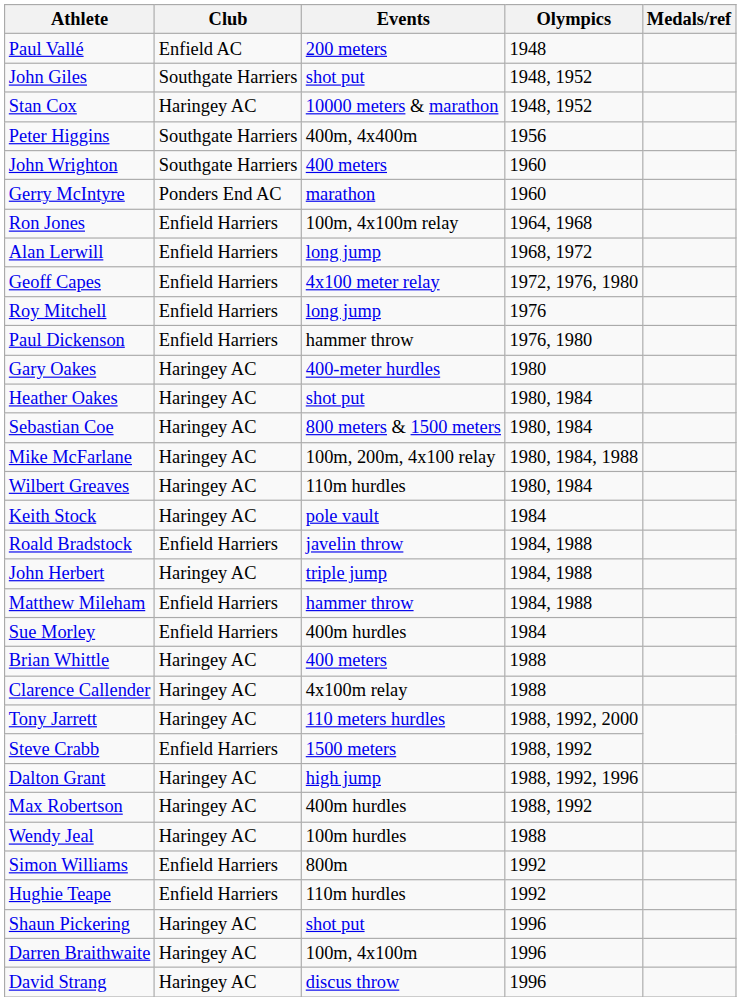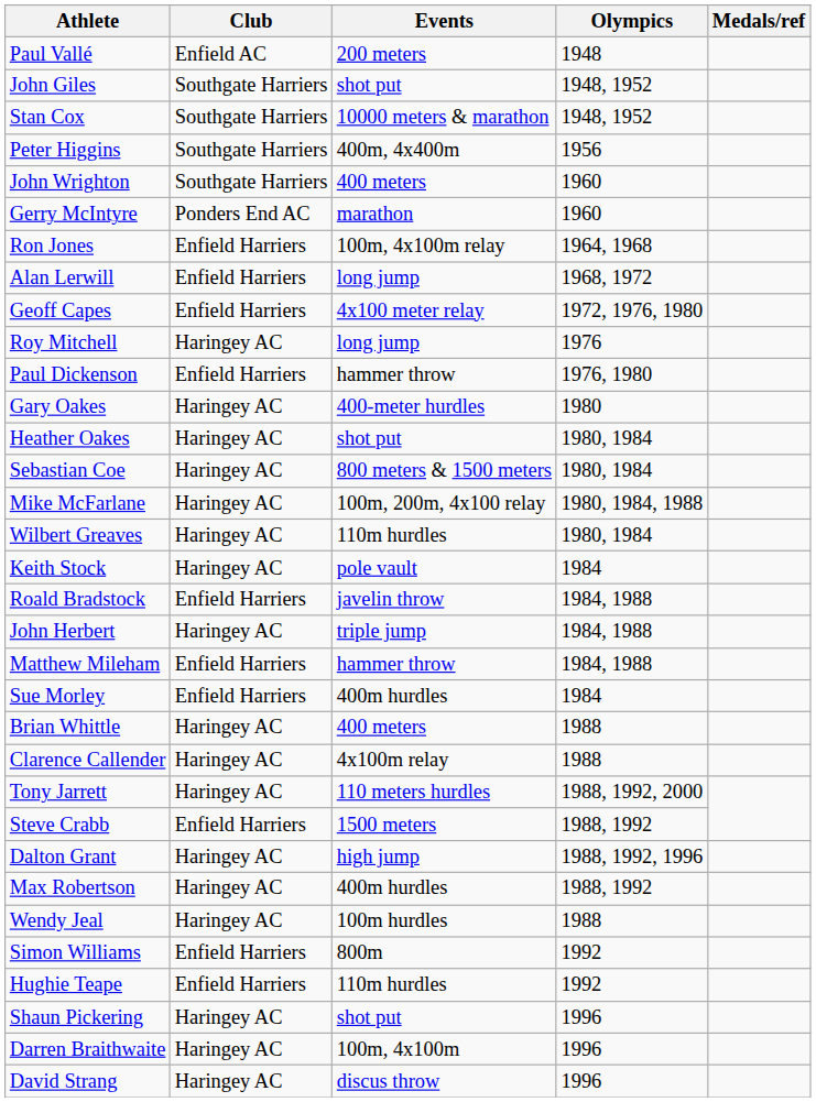 <table class="wikitable">
 <tr>
 <th>Athlete</th>
 <th>Club</th>
 <th>Events</th>
 <th>Olympics</th>
 <th>Medals/ref</th>
 </tr>
 <tr>
 <td><a href='#'>Paul Vallé</a></td>
 <td>Enfield AC</td>
 <td><a href='#'>200 meters</a></td>
 <td>1948</td>
 <td></td>
 </tr>
 <tr>
 <td><a href='#'>John Giles</a></td>
 <td>Southgate Harriers</td>
 <td><a href='#'>shot put</a></td>
 <td>1948, 1952</td>
 <td></td>
 </tr>
 <tr>
 <td><a href='#'>Stan Cox</a></td>
-<td>Haringey AC</td>
+<td>Southgate Harriers</td>
 <td><a href='#'>10000 meters</a> & <a href='#'>marathon</a></td>
 <td>1948, 1952</td>
 <td></td>
 </tr>
 <tr>
 <td><a href='#'>Peter Higgins</a></td>
 <td>Southgate Harriers</td>
 <td>400m, 4x400m</td>
 <td>1956</td>
 <td></td>
 </tr>
 <tr>
 <td><a href='#'>John Wrighton</a></td>
 <td>Southgate Harriers</td>
 <td><a href='#'>400 meters</a></td>
 <td>1960</td>
 <td></td>
 </tr>
 <tr>
 <td><a href='#'>Gerry McIntyre</a></td>
 <td>Ponders End AC</td>
 <td><a href='#'>marathon</a></td>
 <td>1960</td>
 <td></td>
 </tr>
 <tr>
 <td><a href='#'>Ron Jones</a></td>
 <td>Enfield Harriers</td>
 <td>100m, 4x100m relay</td>
 <td>1964, 1968</td>
 <td></td>
 </tr>
 <tr>
 <td><a href='#'>Alan Lerwill</a></td>
 <td>Enfield Harriers</td>
 <td><a href='#'>long jump</a></td>
 <td>1968, 1972</td>
 <td></td>
 </tr>
 <tr>
 <td><a href='#'>Geoff Capes</a></td>
 <td>Enfield Harriers</td>
 <td><a href='#'>4x100 meter relay</a></td>
 <td>1972, 1976, 1980</td>
 <td></td>
 </tr>
 <tr>
 <td><a href='#'>Roy Mitchell</a></td>
-<td>Enfield Harriers</td>
+<td>Haringey AC</td>
 <td><a href='#'>long jump</a></td>
 <td>1976</td>
 <td></td>
 </tr>
 <tr>
 <td><a href='#'>Paul Dickenson</a></td>
 <td>Enfield Harriers</td>
 <td>hammer throw</td>
 <td>1976, 1980</td>
 <td></td>
 </tr>
 <tr>
 <td><a href='#'>Gary Oakes</a></td>
 <td>Haringey AC</td>
 <td><a href='#'>400-meter hurdles</a></td>
 <td>1980</td>
 <td><br></td>
 </tr>
 <tr>
 <td><a href='#'>Heather Oakes</a></td>
 <td>Haringey AC</td>
 <td><a href='#'>shot put</a></td>
 <td>1980, 1984</td>
 <td><br></td>
 </tr>
 <tr>
 <td><a href='#'>Sebastian Coe</a></td>
 <td>Haringey AC</td>
 <td><a href='#'>800 meters</a> & <a href='#'>1500 meters</a></td>
 <td>1980, 1984</td>
 <td> <br> </td>
 </tr>
 <tr>
 <td><a href='#'>Mike McFarlane</a></td>
 <td>Haringey AC</td>
 <td>100m, 200m, 4x100 relay</td>
 <td>1980, 1984, 1988</td>
 <td><br></td>
 </tr>
 <tr>
 <td><a href='#'>Wilbert Greaves</a></td>
 <td>Haringey AC</td>
 <td>110m hurdles</td>
 <td>1980, 1984</td>
 <td></td>
 </tr>
 <tr>
 <td><a href='#'>Keith Stock</a></td>
 <td>Haringey AC</td>
 <td><a href='#'>pole vault</a></td>
 <td>1984</td>
 <td></td>
 </tr>
 <tr>
 <td><a href='#'>Roald Bradstock</a></td>
 <td>Enfield Harriers</td>
 <td><a href='#'>javelin throw</a></td>
 <td>1984, 1988</td>
 <td></td>
 </tr>
 <tr>
 <td><a href='#'>John Herbert</a></td>
 <td>Haringey AC</td>
 <td><a href='#'>triple jump</a></td>
 <td>1984, 1988</td>
 <td></td>
 </tr>
 <tr>
 <td><a href='#'>Matthew Mileham</a></td>
 <td>Enfield Harriers</td>
 <td><a href='#'>hammer throw</a></td>
 <td>1984, 1988</td>
 <td></td>
 </tr>
 <tr>
 <td><a href='#'>Sue Morley</a></td>
 <td>Enfield Harriers</td>
 <td>400m hurdles</td>
 <td>1984</td>
 <td></td>
 </tr>
 <tr>
 <td><a href='#'>Brian Whittle</a></td>
 <td>Haringey AC</td>
 <td><a href='#'>400 meters</a></td>
 <td>1988</td>
 <td></td>
 </tr>
 <tr>
 <td><a href='#'>Clarence Callender</a></td>
 <td>Haringey AC</td>
 <td>4x100m relay</td>
 <td>1988</td>
 <td></td>
 </tr>
 <tr>
 <td><a href='#'>Tony Jarrett</a></td>
 <td>Haringey AC</td>
 <td><a href='#'>110 meters hurdles</a></td>
 <td>1988, 1992, 2000</td>
 </tr>
 <tr>
 <td><a href='#'>Steve Crabb</a></td>
 <td>Enfield Harriers</td>
 <td><a href='#'>1500 meters</a></td>
 <td>1988, 1992</td>
 </tr>
 <tr>
 <td><a href='#'>Dalton Grant</a></td>
 <td>Haringey AC</td>
 <td><a href='#'>high jump</a></td>
 <td>1988, 1992, 1996</td>
 <td></td>
 </tr>
 <tr>
 <td><a href='#'>Max Robertson</a></td>
 <td>Haringey AC</td>
 <td>400m hurdles</td>
 <td>1988, 1992</td>
 <td></td>
 </tr>
 <tr>
 <td><a href='#'>Wendy Jeal</a></td>
 <td>Haringey AC</td>
 <td>100m hurdles</td>
 <td>1988</td>
 <td></td>
 </tr>
 <tr>
 <td><a href='#'>Simon Williams</a></td>
 <td>Enfield Harriers</td>
 <td>800m</td>
 <td>1992</td>
 </tr>
 <tr>
 <td><a href='#'>Hughie Teape</a></td>
 <td>Enfield Harriers</td>
 <td>110m hurdles</td>
 <td>1992</td>
 <td></td>
 </tr>
 <tr>
 <td><a href='#'>Shaun Pickering</a></td>
 <td>Haringey AC</td>
 <td><a href='#'>shot put</a></td>
 <td>1996</td>
 <td></td>
 </tr>
 <tr>
 <td><a href='#'>Darren Braithwaite</a></td>
 <td>Haringey AC</td>
 <td>100m, 4x100m</td>
 <td>1996</td>
 <td></td>
 </tr>
 <tr>
 <td><a href='#'>David Strang</a></td>
 <td>Haringey AC</td>
 <td><a href='#'>discus throw</a></td>
 <td>1996</td>
 <td></td>
 </tr>
 </table>
